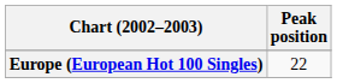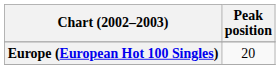 <table class="wikitable sortable plainrowheaders" style="text-align:center">
 <tr>
 <th>Chart (2002–2003)</th>
 <th>Peak<br>position</th>
 </tr>
 <tr>
 </tr>
 <tr>
 </tr>
 <tr>
 <th scope="row">Europe (<a href='#'>European Hot 100 Singles</a>)</th>
-<td>22</td>
+<td>20</td>
 </tr>
 <tr>
 </tr>
 <tr>
 </tr>
 <tr>
 </tr>
 <tr>
 </tr>
 <tr>
 </tr>
 <tr>
 </tr>
 <tr>
 </tr>
 <tr>
 </tr>
 <tr>
 </tr>
 <tr>
 </tr>
 <tr>
 </tr>
 <tr>
 </tr>
 <tr>
 </tr>
 <tr>
 </tr>
 </table>
